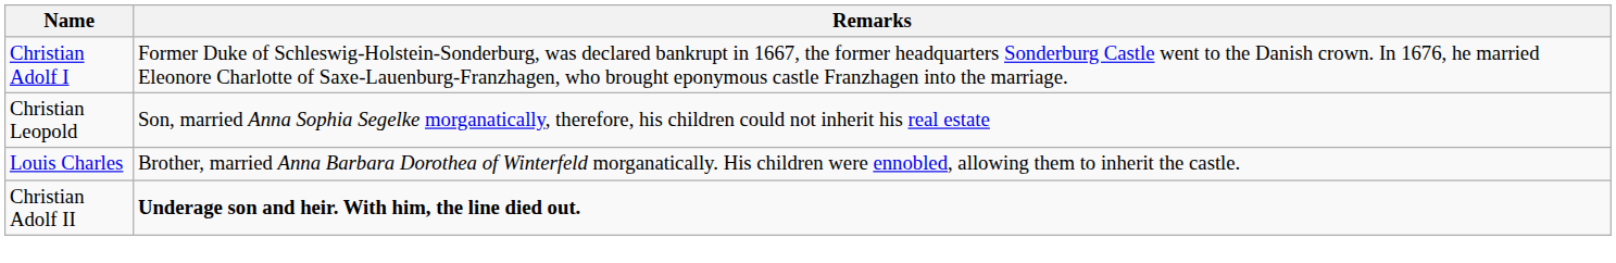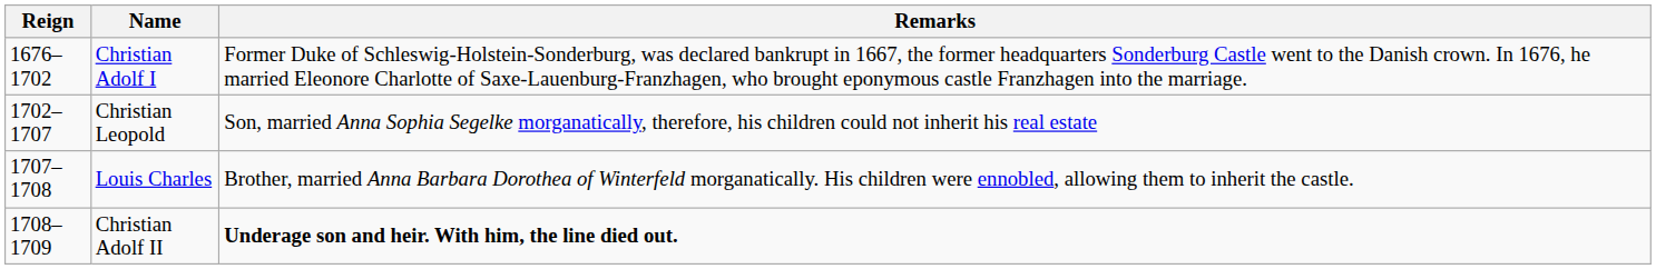 <table Class = "wikitable" width = "100%" border = 1 border = "1" cellpadding = "4" cellspacing = "0" style = "margin: 0.5em 1em 0.5em 0; background: # f9f9f9; background: 1px solid # aaa; border-collapse: collapse; ">
 <tr>
+<th Bgcolor = "# FFDEAD">Reign</th>
 <th bgcolor = "# FFDEAD">Name</th>
 <th bgcolor = "# FFDEAD">Remarks</th>
 </tr>
 <tr>
+<td>1676–1702</td>
 <td><a href='#'>Christian Adolf I</a></td>
 <td>Former Duke of Schleswig-Holstein-Sonderburg, was declared bankrupt in 1667, the former headquarters <a href='#'>Sonderburg Castle</a> went to the Danish crown.  In 1676, he married Eleonore Charlotte of Saxe-Lauenburg-Franzhagen, who brought eponymous castle Franzhagen into the marriage.</td>
 </tr>
 <tr>
+<td>1702–1707</td>
 <td>Christian Leopold</td>
 <td>Son, married <em>Anna Sophia Segelke</em> <a href='#'>morganatically</a>, therefore, his children could not inherit his <a href='#'>real estate</a></td>
 </tr>
 <tr>
+<td>1707–1708</td>
 <td><a href='#'>Louis Charles</a></td>
 <td>Brother, married <em>Anna Barbara Dorothea of Winterfeld</em> morganatically.  His children were <a href='#'>ennobled</a>, allowing them to inherit the castle.</td>
 </tr>
 <tr>
+<td>1708–1709</td>
 <td>Christian Adolf II</td>
 <td><strong>Underage son and heir.  With him, the line died out.</strong></td>
 </tr>
 </table>
